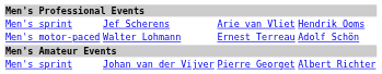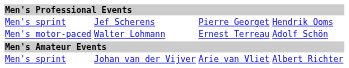 <table>
 <tr bgcolor="#cccccc">
 <td colspan=7><strong>Men's Professional Events</strong></td>
 </tr>
 <tr>
 <td><a href='#'>Men's sprint</a> <br></td>
 <td><a href='#'>Jef Scherens</a><br></td>
-<td><a href='#'>Arie van Vliet</a><br></td>
+<td><a href='#'>Pierre Georget</a> <br></td>
 <td><a href='#'>Hendrik Ooms</a> <br></td>
 </tr>
 <tr>
 <td><a href='#'>Men's motor-paced</a><br></td>
 <td><a href='#'>Walter Lohmann</a><br></td>
 <td><a href='#'>Ernest Terreau</a><br></td>
 <td><a href='#'>Adolf Schön</a><br></td>
 </tr>
 <tr bgcolor="#cccccc">
 <td colspan=7><strong>Men's Amateur Events</strong></td>
 </tr>
 <tr>
 <td><a href='#'>Men's sprint</a> <br></td>
 <td><a href='#'>Johan van der Vijver</a> <br></td>
-<td><a href='#'>Pierre Georget</a> <br></td>
+<td><a href='#'>Arie van Vliet</a><br></td>
 <td><a href='#'>Albert Richter</a><br></td>
 </tr>
 </table>
